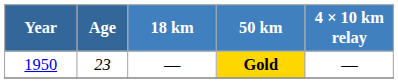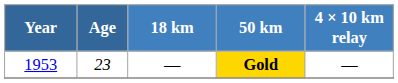 <table class="wikitable" style="font-size:95%; text-align:center; border:grey solid 1px; border-collapse:collapse; background:#ffffff;">
 <tr>
 <th style="background-color:#369; color:white; width:60px;"> Year </th>
 <th style="background-color:#369; color:white; width:40px;"> Age </th>
 <th style="background-color:#4180be; color:white; width:75px;"> 18 km </th>
 <th style="background-color:#4180be; color:white; width:75px;"> 50 km </th>
 <th style="background-color:#4180be; color:white; width:75px;"> 4 × 10 km <br> relay </th>
 </tr>
 <tr>
-<td><a href='#'>1950</a></td>
+<td><a href='#'>1953</a></td>
 <td><em>23</em></td>
 <td>—</td>
 <td style="background:gold;"><strong>Gold</strong></td>
 <td>—</td>
 </tr>
 <tr>
 </tr>
 </table>
